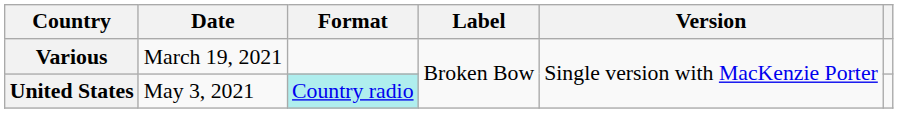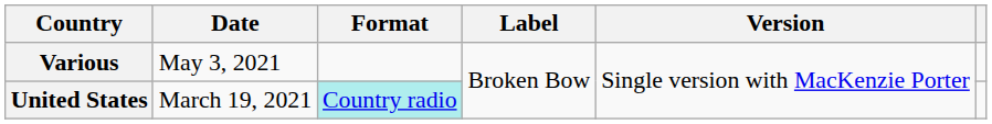 <table class="wikitable plainrowheaders">
 <tr>
 <th>Country</th>
 <th>Date</th>
 <th>Format</th>
 <th>Label</th>
 <th>Version</th>
 <th></th>
 </tr>
 <tr>
 <th scope="row">Various</th>
-<td>March 19, 2021</td>
+<td>May 3, 2021</td>
 <td></td>
 <td rowspan="2">Broken Bow</td>
 <td rowspan="2">Single version with <a href='#'>MacKenzie Porter</a></td>
 <td></td>
 </tr>
 <tr>
 <th scope="row">United States</th>
-<td>May 3, 2021</td>
+<td>March 19, 2021</td>
 <td style="background: paleturquoise;"><a href='#'>Country radio</a></td>
 <td></td>
 </tr>
 </table>
